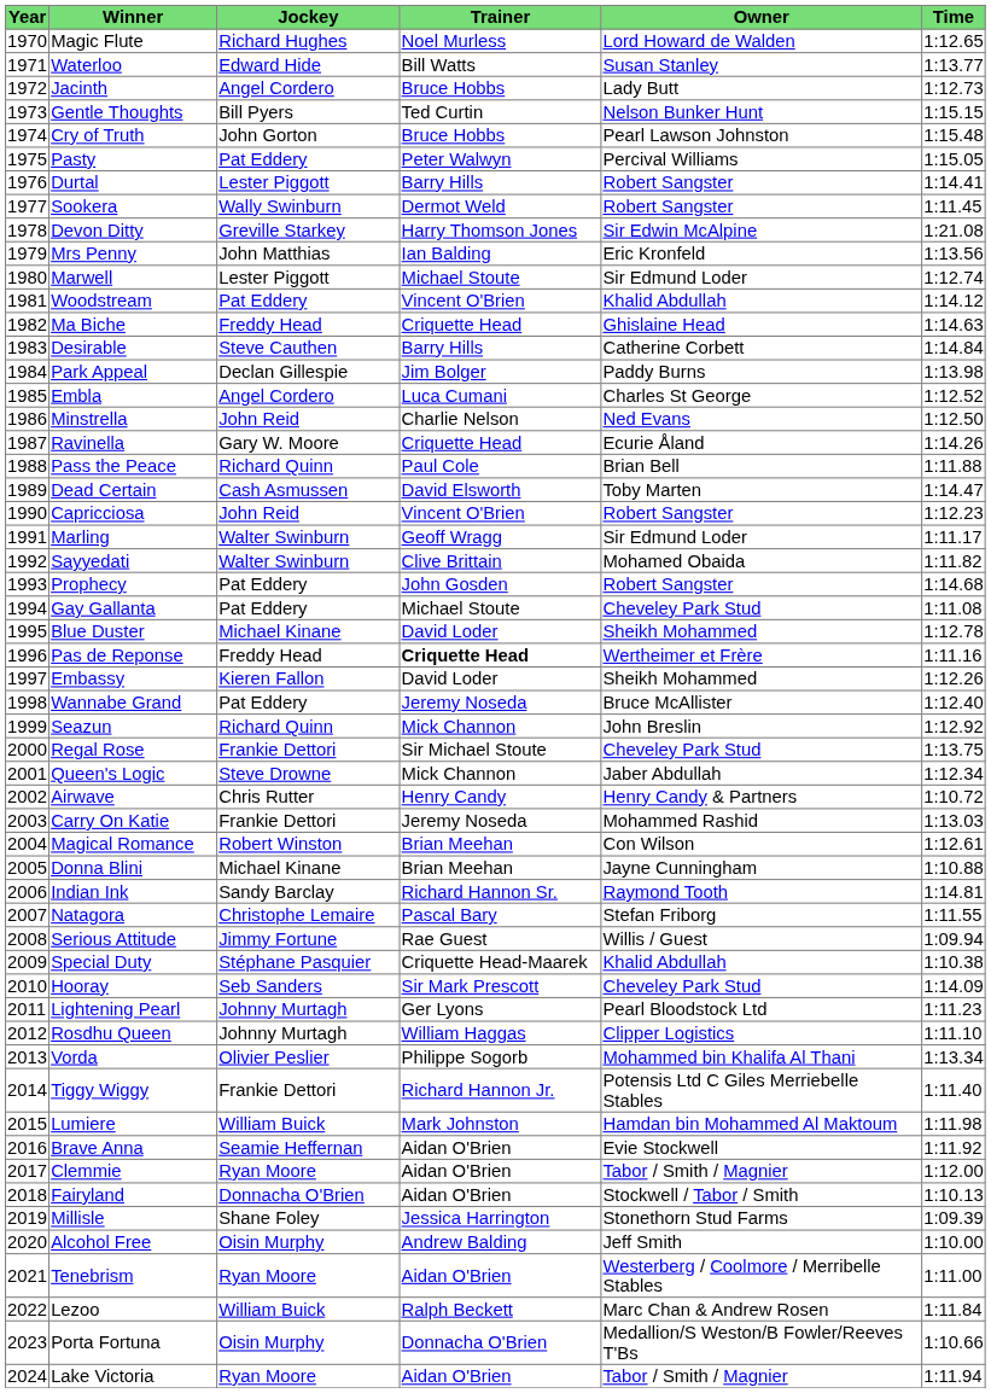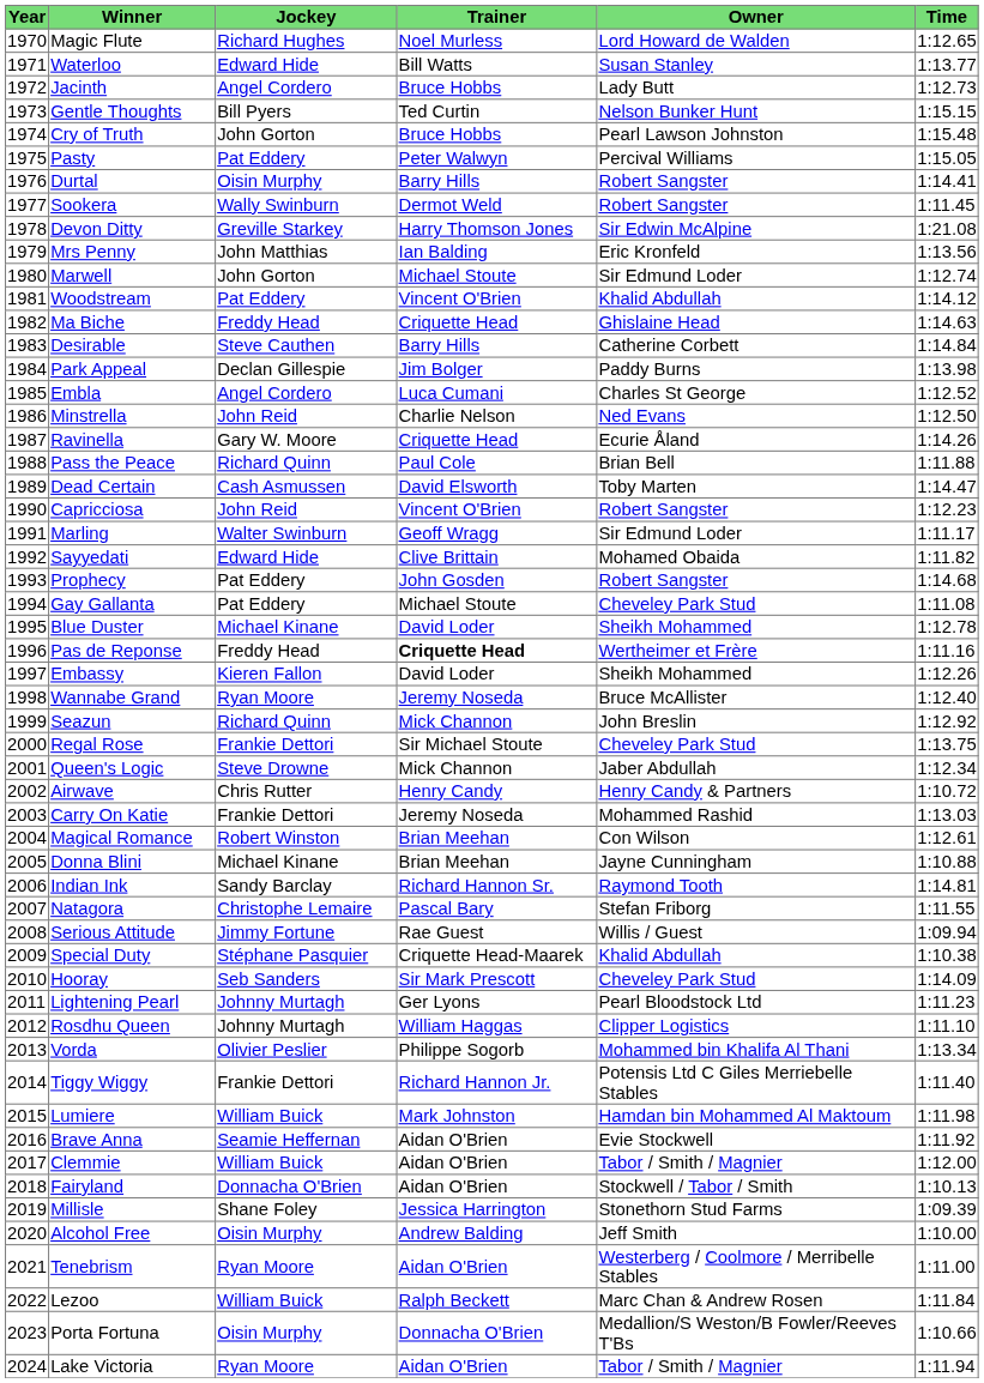 <table class = "sortable" | border="1" style="border-collapse: collapse; font-size:90%">
 <tr bgcolor="#77dd77" align="center">
 <th>Year</th>
 <th>Winner</th>
 <th>Jockey</th>
 <th>Trainer</th>
 <th>Owner</th>
 <th>Time</th>
 </tr>
 <tr>
 <td>1970</td>
 <td width=132px>Magic Flute</td>
 <td><a href='#'>Richard Hughes</a></td>
 <td width=159px><a href='#'>Noel Murless</a></td>
 <td width=255px><a href='#'>Lord Howard de Walden</a></td>
 <td>1:12.65</td>
 </tr>
 <tr>
 <td>1971</td>
 <td><a href='#'>Waterloo</a></td>
 <td><a href='#'>Edward Hide</a></td>
 <td>Bill Watts</td>
 <td><a href='#'>Susan Stanley</a></td>
 <td>1:13.77</td>
 </tr>
 <tr>
 <td>1972</td>
 <td><a href='#'>Jacinth</a></td>
 <td><a href='#'>Angel Cordero</a></td>
 <td><a href='#'>Bruce Hobbs</a></td>
 <td>Lady Butt</td>
 <td>1:12.73</td>
 </tr>
 <tr>
 <td>1973</td>
 <td><a href='#'>Gentle Thoughts</a></td>
 <td>Bill Pyers</td>
 <td>Ted Curtin</td>
 <td><a href='#'>Nelson Bunker Hunt</a></td>
 <td>1:15.15</td>
 </tr>
 <tr>
 <td>1974</td>
 <td><a href='#'>Cry of Truth</a></td>
 <td>John Gorton</td>
 <td><a href='#'>Bruce Hobbs</a></td>
 <td>Pearl Lawson Johnston</td>
 <td>1:15.48</td>
 </tr>
 <tr>
 <td>1975</td>
 <td><a href='#'>Pasty</a></td>
 <td><a href='#'>Pat Eddery</a></td>
 <td><a href='#'>Peter Walwyn</a></td>
 <td>Percival Williams</td>
 <td>1:15.05</td>
 </tr>
 <tr>
 <td>1976</td>
 <td><a href='#'>Durtal</a></td>
-<td><a href='#'>Lester Piggott</a></td>
+<td><a href='#'>Oisin Murphy</a></td>
 <td><a href='#'>Barry Hills</a></td>
 <td><a href='#'>Robert Sangster</a></td>
 <td>1:14.41</td>
 </tr>
 <tr>
 <td>1977</td>
 <td><a href='#'>Sookera</a></td>
 <td><a href='#'>Wally Swinburn</a></td>
 <td><a href='#'>Dermot Weld</a></td>
 <td><a href='#'>Robert Sangster</a></td>
 <td>1:11.45</td>
 </tr>
 <tr>
 <td>1978</td>
 <td><a href='#'>Devon Ditty</a></td>
 <td><a href='#'>Greville Starkey</a></td>
 <td><a href='#'>Harry Thomson Jones</a></td>
 <td><a href='#'>Sir Edwin McAlpine</a></td>
 <td>1:21.08</td>
 </tr>
 <tr>
 <td>1979</td>
 <td><a href='#'>Mrs Penny</a></td>
 <td>John Matthias</td>
 <td><a href='#'>Ian Balding</a></td>
 <td>Eric Kronfeld</td>
 <td>1:13.56</td>
 </tr>
 <tr>
 <td>1980</td>
 <td><a href='#'>Marwell</a></td>
-<td>Lester Piggott</td>
+<td>John Gorton</td>
 <td><a href='#'>Michael Stoute</a></td>
 <td>Sir Edmund Loder</td>
 <td>1:12.74</td>
 </tr>
 <tr>
 <td>1981</td>
 <td><a href='#'>Woodstream</a></td>
 <td><a href='#'>Pat Eddery</a></td>
 <td><a href='#'>Vincent O'Brien</a></td>
 <td><a href='#'>Khalid Abdullah</a></td>
 <td>1:14.12</td>
 </tr>
 <tr>
 <td>1982</td>
 <td><a href='#'>Ma Biche</a></td>
 <td><a href='#'>Freddy Head</a></td>
 <td><a href='#'>Criquette Head</a></td>
 <td><a href='#'>Ghislaine Head</a></td>
 <td>1:14.63</td>
 </tr>
 <tr>
 <td>1983</td>
 <td><a href='#'>Desirable</a></td>
 <td><a href='#'>Steve Cauthen</a></td>
 <td><a href='#'>Barry Hills</a></td>
 <td>Catherine Corbett</td>
 <td>1:14.84</td>
 </tr>
 <tr>
 <td>1984</td>
 <td><a href='#'>Park Appeal</a></td>
 <td>Declan Gillespie</td>
 <td><a href='#'>Jim Bolger</a></td>
 <td>Paddy Burns</td>
 <td>1:13.98</td>
 </tr>
 <tr>
 <td>1985</td>
 <td><a href='#'>Embla</a></td>
 <td><a href='#'>Angel Cordero</a></td>
 <td><a href='#'>Luca Cumani</a></td>
 <td>Charles St George</td>
 <td>1:12.52</td>
 </tr>
 <tr>
 <td>1986</td>
 <td><a href='#'>Minstrella</a> </td>
 <td><a href='#'>John Reid</a></td>
 <td>Charlie Nelson</td>
 <td><a href='#'>Ned Evans</a></td>
 <td>1:12.50</td>
 </tr>
 <tr>
 <td>1987</td>
 <td><a href='#'>Ravinella</a></td>
 <td>Gary W. Moore</td>
 <td><a href='#'>Criquette Head</a></td>
 <td>Ecurie Åland</td>
 <td>1:14.26</td>
 </tr>
 <tr>
 <td>1988</td>
 <td><a href='#'>Pass the Peace</a></td>
 <td><a href='#'>Richard Quinn</a></td>
 <td><a href='#'>Paul Cole</a></td>
 <td>Brian Bell</td>
 <td>1:11.88</td>
 </tr>
 <tr>
 <td>1989</td>
 <td><a href='#'>Dead Certain</a></td>
 <td><a href='#'>Cash Asmussen</a></td>
 <td><a href='#'>David Elsworth</a></td>
 <td>Toby Marten</td>
 <td>1:14.47</td>
 </tr>
 <tr>
 <td>1990</td>
 <td><a href='#'>Capricciosa</a></td>
 <td><a href='#'>John Reid</a></td>
 <td><a href='#'>Vincent O'Brien</a></td>
 <td><a href='#'>Robert Sangster</a></td>
 <td>1:12.23</td>
 </tr>
 <tr>
 <td>1991</td>
 <td><a href='#'>Marling</a></td>
 <td><a href='#'>Walter Swinburn</a></td>
 <td><a href='#'>Geoff Wragg</a></td>
 <td>Sir Edmund Loder</td>
 <td>1:11.17</td>
 </tr>
 <tr>
 <td>1992</td>
 <td><a href='#'>Sayyedati</a></td>
-<td><a href='#'>Walter Swinburn</a></td>
+<td><a href='#'>Edward Hide</a></td>
 <td><a href='#'>Clive Brittain</a></td>
 <td>Mohamed Obaida</td>
 <td>1:11.82</td>
 </tr>
 <tr>
 <td>1993</td>
 <td><a href='#'>Prophecy</a></td>
 <td>Pat Eddery</td>
 <td><a href='#'>John Gosden</a></td>
 <td><a href='#'>Robert Sangster</a></td>
 <td>1:14.68</td>
 </tr>
 <tr>
 <td>1994</td>
 <td><a href='#'>Gay Gallanta</a></td>
 <td>Pat Eddery</td>
 <td>Michael Stoute</td>
 <td><a href='#'>Cheveley Park Stud</a></td>
 <td>1:11.08</td>
 </tr>
 <tr>
 <td>1995</td>
 <td><a href='#'>Blue Duster</a></td>
 <td><a href='#'>Michael Kinane</a></td>
 <td><a href='#'>David Loder</a></td>
 <td><a href='#'>Sheikh Mohammed</a></td>
 <td>1:12.78</td>
 </tr>
 <tr>
 <td>1996</td>
 <td><a href='#'>Pas de Reponse</a></td>
 <td>Freddy Head</td>
 <td><strong>Criquette Head</strong></td>
 <td><a href='#'>Wertheimer et Frère</a></td>
 <td>1:11.16</td>
 </tr>
 <tr>
 <td>1997</td>
 <td><a href='#'>Embassy</a></td>
 <td><a href='#'>Kieren Fallon</a></td>
 <td>David Loder</td>
 <td>Sheikh Mohammed</td>
 <td>1:12.26</td>
 </tr>
 <tr>
 <td>1998</td>
 <td><a href='#'>Wannabe Grand</a></td>
-<td>Pat Eddery</td>
+<td><a href='#'>Ryan Moore</a></td>
 <td><a href='#'>Jeremy Noseda</a></td>
 <td>Bruce McAllister</td>
 <td>1:12.40</td>
 </tr>
 <tr>
 <td>1999</td>
 <td><a href='#'>Seazun</a></td>
 <td><a href='#'>Richard Quinn</a></td>
 <td><a href='#'>Mick Channon</a></td>
 <td>John Breslin</td>
 <td>1:12.92</td>
 </tr>
 <tr>
 <td>2000</td>
 <td><a href='#'>Regal Rose</a></td>
 <td><a href='#'>Frankie Dettori</a></td>
 <td>Sir Michael Stoute</td>
 <td><a href='#'>Cheveley Park Stud</a></td>
 <td>1:13.75</td>
 </tr>
 <tr>
 <td>2001</td>
 <td><a href='#'>Queen's Logic</a></td>
 <td><a href='#'>Steve Drowne</a></td>
 <td>Mick Channon</td>
 <td>Jaber Abdullah</td>
 <td>1:12.34</td>
 </tr>
 <tr>
 <td>2002</td>
 <td><a href='#'>Airwave</a></td>
 <td>Chris Rutter</td>
 <td><a href='#'>Henry Candy</a></td>
 <td><a href='#'>Henry Candy</a> & Partners</td>
 <td>1:10.72</td>
 </tr>
 <tr>
 <td>2003</td>
 <td><a href='#'>Carry On Katie</a></td>
 <td>Frankie Dettori</td>
 <td>Jeremy Noseda</td>
 <td>Mohammed Rashid</td>
 <td>1:13.03</td>
 </tr>
 <tr>
 <td>2004</td>
 <td><a href='#'>Magical Romance</a></td>
 <td><a href='#'>Robert Winston</a></td>
 <td><a href='#'>Brian Meehan</a></td>
 <td>Con Wilson</td>
 <td>1:12.61</td>
 </tr>
 <tr>
 <td>2005</td>
 <td><a href='#'>Donna Blini</a></td>
 <td>Michael Kinane</td>
 <td>Brian Meehan</td>
 <td>Jayne Cunningham</td>
 <td>1:10.88</td>
 </tr>
 <tr>
 <td>2006</td>
 <td><a href='#'>Indian Ink</a></td>
 <td width=144px>Sandy Barclay</td>
 <td><a href='#'>Richard Hannon Sr.</a></td>
 <td><a href='#'>Raymond Tooth</a></td>
 <td>1:14.81</td>
 </tr>
 <tr>
 <td>2007</td>
 <td><a href='#'>Natagora</a></td>
 <td><a href='#'>Christophe Lemaire</a></td>
 <td><a href='#'>Pascal Bary</a></td>
 <td>Stefan Friborg</td>
 <td>1:11.55</td>
 </tr>
 <tr>
 <td>2008</td>
 <td><a href='#'>Serious Attitude</a></td>
 <td><a href='#'>Jimmy Fortune</a></td>
 <td>Rae Guest</td>
 <td>Willis / Guest </td>
 <td>1:09.94</td>
 </tr>
 <tr>
 <td>2009</td>
 <td><a href='#'>Special Duty</a></td>
 <td><a href='#'>Stéphane Pasquier</a></td>
 <td>Criquette Head-Maarek</td>
 <td><a href='#'>Khalid Abdullah</a></td>
 <td>1:10.38</td>
 </tr>
 <tr>
 <td>2010</td>
 <td><a href='#'>Hooray</a></td>
 <td><a href='#'>Seb Sanders</a></td>
 <td><a href='#'>Sir Mark Prescott</a></td>
 <td><a href='#'>Cheveley Park Stud</a></td>
 <td>1:14.09</td>
 </tr>
 <tr>
 <td>2011</td>
 <td><a href='#'>Lightening Pearl</a></td>
 <td><a href='#'>Johnny Murtagh</a></td>
 <td>Ger Lyons</td>
 <td>Pearl Bloodstock Ltd</td>
 <td>1:11.23</td>
 </tr>
 <tr>
 <td>2012</td>
 <td><a href='#'>Rosdhu Queen</a></td>
 <td>Johnny Murtagh</td>
 <td><a href='#'>William Haggas</a></td>
 <td><a href='#'>Clipper Logistics</a></td>
 <td>1:11.10</td>
 </tr>
 <tr>
 <td>2013</td>
 <td><a href='#'>Vorda</a></td>
 <td><a href='#'>Olivier Peslier</a></td>
 <td>Philippe Sogorb</td>
 <td><a href='#'>Mohammed bin Khalifa Al Thani</a></td>
 <td>1:13.34</td>
 </tr>
 <tr>
 <td>2014</td>
 <td><a href='#'>Tiggy Wiggy</a></td>
 <td>Frankie Dettori</td>
 <td><a href='#'>Richard Hannon Jr.</a></td>
 <td>Potensis Ltd C Giles Merriebelle Stables</td>
 <td>1:11.40</td>
 </tr>
 <tr>
 <td>2015</td>
 <td><a href='#'>Lumiere</a></td>
 <td><a href='#'>William Buick</a></td>
 <td><a href='#'>Mark Johnston</a></td>
 <td><a href='#'>Hamdan bin Mohammed Al Maktoum</a></td>
 <td>1:11.98</td>
 </tr>
 <tr>
 <td>2016</td>
 <td><a href='#'>Brave Anna</a></td>
 <td><a href='#'>Seamie Heffernan</a></td>
 <td>Aidan O'Brien</td>
 <td>Evie Stockwell</td>
 <td>1:11.92</td>
 </tr>
 <tr>
 <td>2017</td>
 <td><a href='#'>Clemmie</a></td>
-<td><a href='#'>Ryan Moore</a></td>
+<td><a href='#'>William Buick</a></td>
 <td>Aidan O'Brien</td>
 <td><a href='#'>Tabor</a> / Smith  / <a href='#'>Magnier</a></td>
 <td>1:12.00</td>
 </tr>
 <tr>
 <td>2018</td>
 <td><a href='#'>Fairyland</a></td>
 <td><a href='#'>Donnacha O'Brien</a></td>
 <td>Aidan O'Brien</td>
 <td>Stockwell / <a href='#'>Tabor</a> / Smith </td>
 <td>1:10.13</td>
 </tr>
 <tr>
 <td>2019</td>
 <td><a href='#'>Millisle</a></td>
 <td>Shane Foley</td>
 <td><a href='#'>Jessica Harrington</a></td>
 <td>Stonethorn Stud Farms</td>
 <td>1:09.39</td>
 </tr>
 <tr>
 <td>2020</td>
 <td><a href='#'>Alcohol Free</a></td>
 <td><a href='#'>Oisin Murphy</a></td>
 <td><a href='#'>Andrew Balding</a></td>
 <td>Jeff Smith</td>
 <td>1:10.00</td>
 </tr>
 <tr>
 <td>2021</td>
 <td><a href='#'>Tenebrism</a></td>
 <td><a href='#'>Ryan Moore</a></td>
 <td><a href='#'>Aidan O'Brien</a></td>
 <td><a href='#'>Westerberg</a> / <a href='#'>Coolmore</a> / Merribelle Stables</td>
 <td>1:11.00</td>
 </tr>
 <tr>
 <td>2022</td>
 <td>Lezoo</td>
 <td><a href='#'>William Buick</a></td>
 <td><a href='#'>Ralph Beckett</a></td>
 <td>Marc Chan & Andrew Rosen</td>
 <td>1:11.84</td>
 </tr>
 <tr>
 <td>2023</td>
 <td>Porta Fortuna</td>
 <td><a href='#'>Oisin Murphy</a></td>
 <td><a href='#'>Donnacha O'Brien</a></td>
 <td>Medallion/S Weston/B Fowler/Reeves T'Bs</td>
 <td>1:10.66</td>
 </tr>
 <tr>
 <td>2024</td>
 <td>Lake Victoria</td>
 <td><a href='#'>Ryan Moore</a></td>
 <td><a href='#'>Aidan O'Brien</a></td>
 <td><a href='#'>Tabor</a> / Smith  / <a href='#'>Magnier</a></td>
 <td>1:11.94</td>
 </tr>
 </table>
